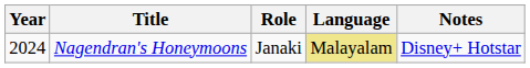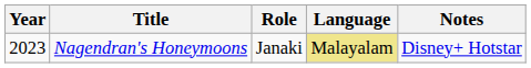 <table class="wikitable sortable">
 <tr>
 <th scope="col">Year</th>
 <th scope="col">Title</th>
 <th scope="col">Role</th>
 <th scope="col">Language</th>
 <th scope="col" class="unsortable">Notes</th>
 </tr>
 <tr>
-<td>2024</td>
+<td>2023</td>
 <td><em><a href='#'>Nagendran's Honeymoons</a></em></td>
 <td>Janaki</td>
 <td style="background: khaki;">Malayalam</td>
 <td><a href='#'>Disney+ Hotstar</a></td>
 </tr>
 </table>
